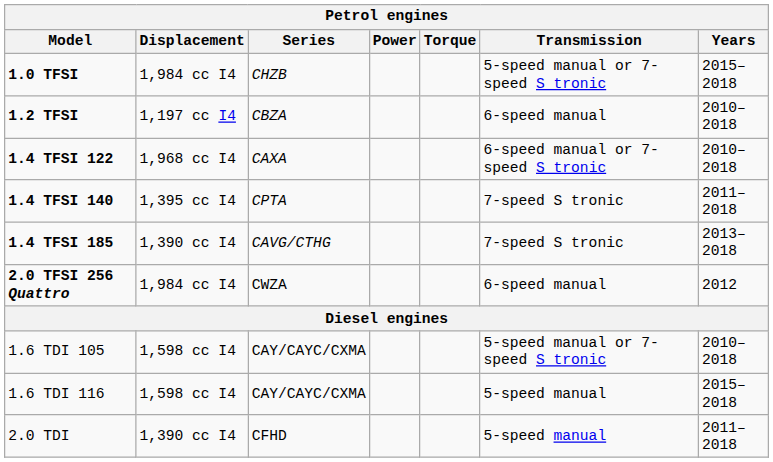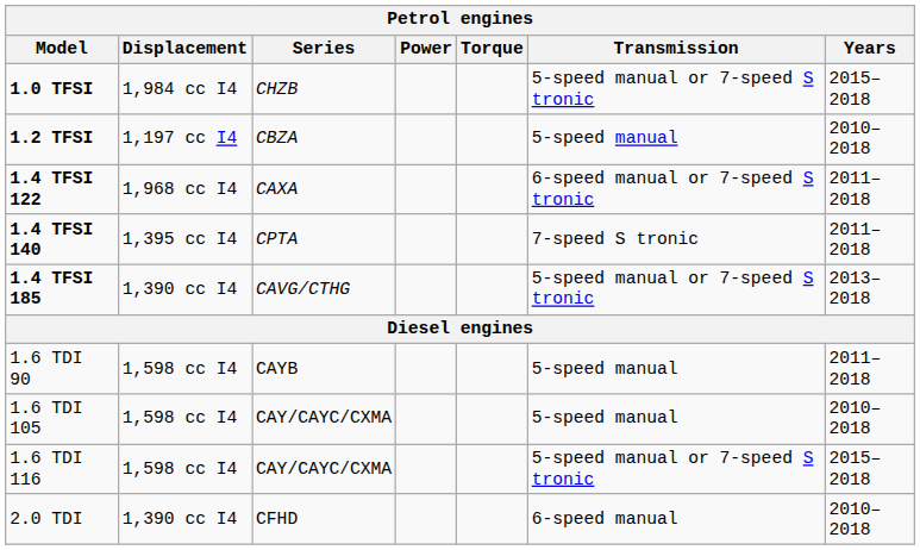 <table class="wikitable" style="text-align:left; font-size:90%;">
 <tr>
 <th colspan="7">Petrol engines</th>
 </tr>
 <tr>
 <th>Model</th>
 <th>Displacement</th>
 <th>Series</th>
 <th>Power</th>
 <th>Torque</th>
 <th>Transmission</th>
 <th>Years</th>
 </tr>
 <tr>
 <td><strong>1.0 TFSI</strong></td>
 <td>1,984 cc I4</td>
 <td><em>CHZB</em></td>
 <td></td>
 <td></td>
 <td>5-speed manual or 7-speed <a href='#'>S tronic</a></td>
 <td>2015–2018</td>
 </tr>
 <tr>
 <td><strong>1.2 TFSI</strong></td>
 <td>1,197 cc <a href='#'>I4</a></td>
 <td><em>CBZA</em></td>
 <td></td>
 <td></td>
-<td>6-speed manual</td>
+<td>5-speed <a href='#'>manual</a></td>
 <td>2010–2018</td>
 </tr>
 <tr>
 <td><strong>1.4 TFSI 122</strong></td>
 <td>1,968 cc I4</td>
 <td><em>CAXA</em></td>
 <td></td>
 <td></td>
 <td>6-speed manual or 7-speed <a href='#'>S tronic</a></td>
-<td>2010–2018</td>
+<td>2011–2018</td>
 </tr>
 <tr>
 <td><strong>1.4 TFSI 140</strong></td>
 <td>1,395 cc I4</td>
 <td><em>CPTA</em></td>
 <td></td>
 <td></td>
 <td>7-speed S tronic</td>
 <td>2011–2018</td>
 </tr>
 <tr>
 <td><strong>1.4 TFSI 185</strong></td>
 <td>1,390 cc I4</td>
 <td><em>CAVG/CTHG</em></td>
 <td></td>
 <td></td>
-<td>7-speed S tronic</td>
+<td>5-speed manual or 7-speed <a href='#'>S tronic</a></td>
 <td>2013–2018</td>
 </tr>
 <tr>
-<td><strong>2.0 TFSI 256 <em>Quattro<strong><em></td>
-<td>1,984 cc I4</td>
-<td></em>CWZA<em></td>
+<th colspan="7">Diesel engines</th>
+</tr>
+<tr>
+<td></strong>1.6 TDI 90<strong></td>
+<td>1,598 cc I4</td>
+<td></em>CAYB<em></td>
 <td></td>
 <td></td>
-<td>6-speed manual</td>
-<td>2012</td>
-</tr>
-<tr>
-<th colspan="7">Diesel engines</th>
+<td>5-speed manual</td>
+<td>2011–2018</td>
 </tr>
 <tr>
 <td></strong>1.6 TDI 105<strong></td>
 <td>1,598 cc I4</td>
 <td></em>CAY/CAYC/CXMA<em></td>
 <td></td>
 <td></td>
-<td>5-speed manual or 7-speed <a href='#'>S tronic</a></td>
+<td>5-speed manual</td>
 <td>2010–2018</td>
 </tr>
 <tr>
 <td></strong>1.6 TDI 116<strong></td>
 <td>1,598 cc I4</td>
 <td></em>CAY/CAYC/CXMA<em></td>
 <td></td>
 <td></td>
-<td>5-speed manual</td>
+<td>5-speed manual or 7-speed <a href='#'>S tronic</a></td>
 <td>2015–2018</td>
 </tr>
 <tr>
 <td></strong>2.0 TDI<strong></td>
 <td>1,390 cc I4</td>
 <td></em>CFHD<em></td>
 <td></td>
 <td></td>
-<td>5-speed <a href='#'>manual</a></td>
-<td>2011–2018</td>
+<td>6-speed manual</td>
+<td>2010–2018</td>
 </tr>
 </table>
